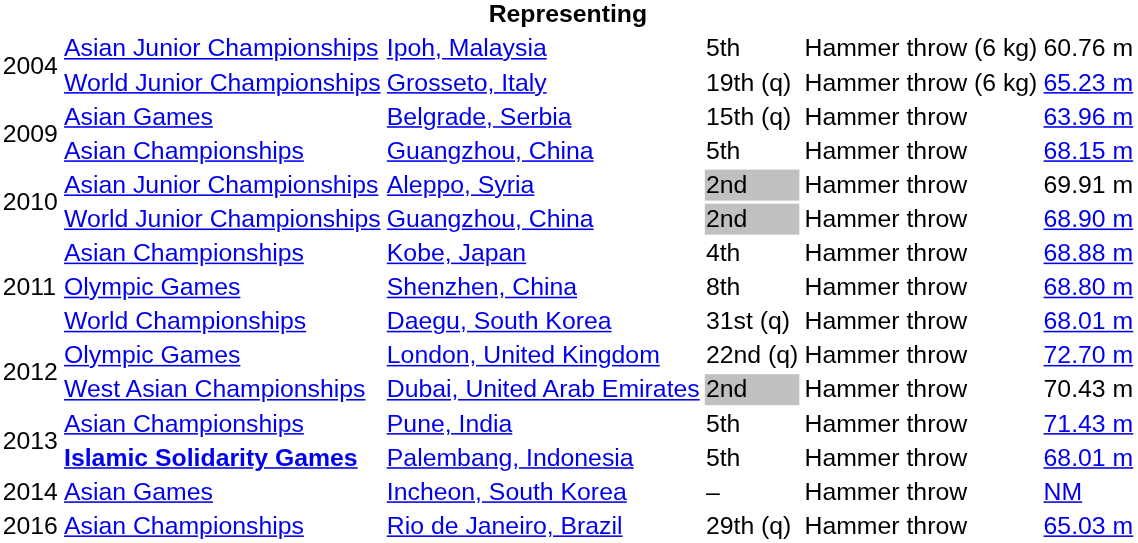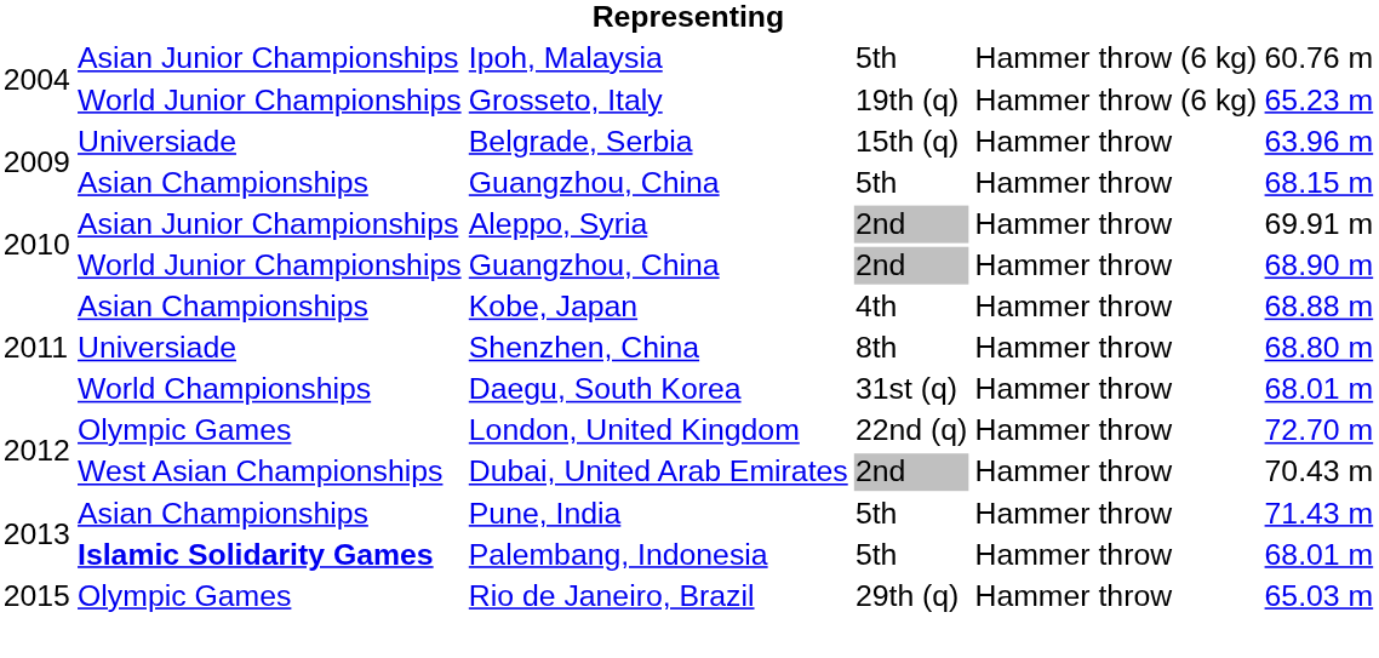 <table>
 <tr>
 <th colspan="6">Representing </th>
 </tr>
 <tr>
 <td rowspan=2>2004</td>
 <td><a href='#'>Asian Junior Championships</a></td>
 <td><a href='#'>Ipoh, Malaysia</a></td>
 <td>5th</td>
 <td>Hammer throw (6 kg)</td>
 <td>60.76 m</td>
 </tr>
 <tr>
 <td><a href='#'>World Junior Championships</a></td>
 <td><a href='#'>Grosseto, Italy</a></td>
 <td>19th (q)</td>
 <td>Hammer throw (6 kg)</td>
 <td><a href='#'>65.23 m</a></td>
 </tr>
 <tr>
 <td rowspan=2>2009</td>
-<td><a href='#'>Asian Games</a></td>
+<td><a href='#'>Universiade</a></td>
 <td><a href='#'>Belgrade, Serbia</a></td>
 <td>15th (q)</td>
 <td>Hammer throw</td>
 <td><a href='#'>63.96 m</a></td>
 </tr>
 <tr>
 <td><a href='#'>Asian Championships</a></td>
 <td><a href='#'>Guangzhou, China</a></td>
 <td>5th</td>
 <td>Hammer throw</td>
 <td><a href='#'>68.15 m</a></td>
 </tr>
 <tr>
 <td rowspan=2>2010</td>
 <td><a href='#'>Asian Junior Championships</a></td>
 <td><a href='#'>Aleppo, Syria</a></td>
 <td bgcolor=silver>2nd</td>
 <td>Hammer throw</td>
 <td>69.91 m</td>
 </tr>
 <tr>
 <td><a href='#'>World Junior Championships</a></td>
 <td><a href='#'>Guangzhou, China</a></td>
 <td bgcolor=silver>2nd</td>
 <td>Hammer throw</td>
 <td><a href='#'>68.90 m</a></td>
 </tr>
 <tr>
 <td rowspan=3>2011</td>
 <td><a href='#'>Asian Championships</a></td>
 <td><a href='#'>Kobe, Japan</a></td>
 <td>4th</td>
 <td>Hammer throw</td>
 <td><a href='#'>68.88 m</a></td>
 </tr>
 <tr>
-<td><a href='#'>Olympic Games</a></td>
+<td><a href='#'>Universiade</a></td>
 <td><a href='#'>Shenzhen, China</a></td>
 <td>8th</td>
 <td>Hammer throw</td>
 <td><a href='#'>68.80 m</a></td>
 </tr>
 <tr>
 <td><a href='#'>World Championships</a></td>
 <td><a href='#'>Daegu, South Korea</a></td>
 <td>31st (q)</td>
 <td>Hammer throw</td>
 <td><a href='#'>68.01 m</a></td>
 </tr>
 <tr>
 <td rowspan=2>2012</td>
 <td><a href='#'>Olympic Games</a></td>
 <td><a href='#'>London, United Kingdom</a></td>
 <td>22nd (q)</td>
 <td>Hammer throw</td>
 <td><a href='#'>72.70 m</a></td>
 </tr>
 <tr>
 <td><a href='#'>West Asian Championships</a></td>
 <td><a href='#'>Dubai, United Arab Emirates</a></td>
 <td bgcolor=silver>2nd</td>
 <td>Hammer throw</td>
 <td>70.43 m</td>
 </tr>
 <tr>
 <td rowspan=2>2013</td>
 <td><a href='#'>Asian Championships</a></td>
 <td><a href='#'>Pune, India</a></td>
 <td>5th</td>
 <td>Hammer throw</td>
 <td><a href='#'>71.43 m</a></td>
 </tr>
 <tr>
 <td><strong><a href='#'>Islamic Solidarity Games</a></strong></td>
 <td><a href='#'>Palembang, Indonesia</a></td>
 <td>5th</td>
 <td>Hammer throw</td>
 <td><a href='#'>68.01 m</a></td>
 </tr>
 <tr>
-<td>2014</td>
-<td><a href='#'>Asian Games</a></td>
-<td><a href='#'>Incheon, South Korea</a></td>
-<td>–</td>
-<td>Hammer throw</td>
-<td><a href='#'>NM</a></td>
-</tr>
-<tr>
-<td>2016</td>
-<td><a href='#'>Asian Championships</a></td>
+<td>2015</td>
+<td><a href='#'>Olympic Games</a></td>
 <td><a href='#'>Rio de Janeiro, Brazil</a></td>
 <td>29th (q)</td>
 <td>Hammer throw</td>
 <td><a href='#'>65.03 m</a></td>
 </tr>
 </table>
